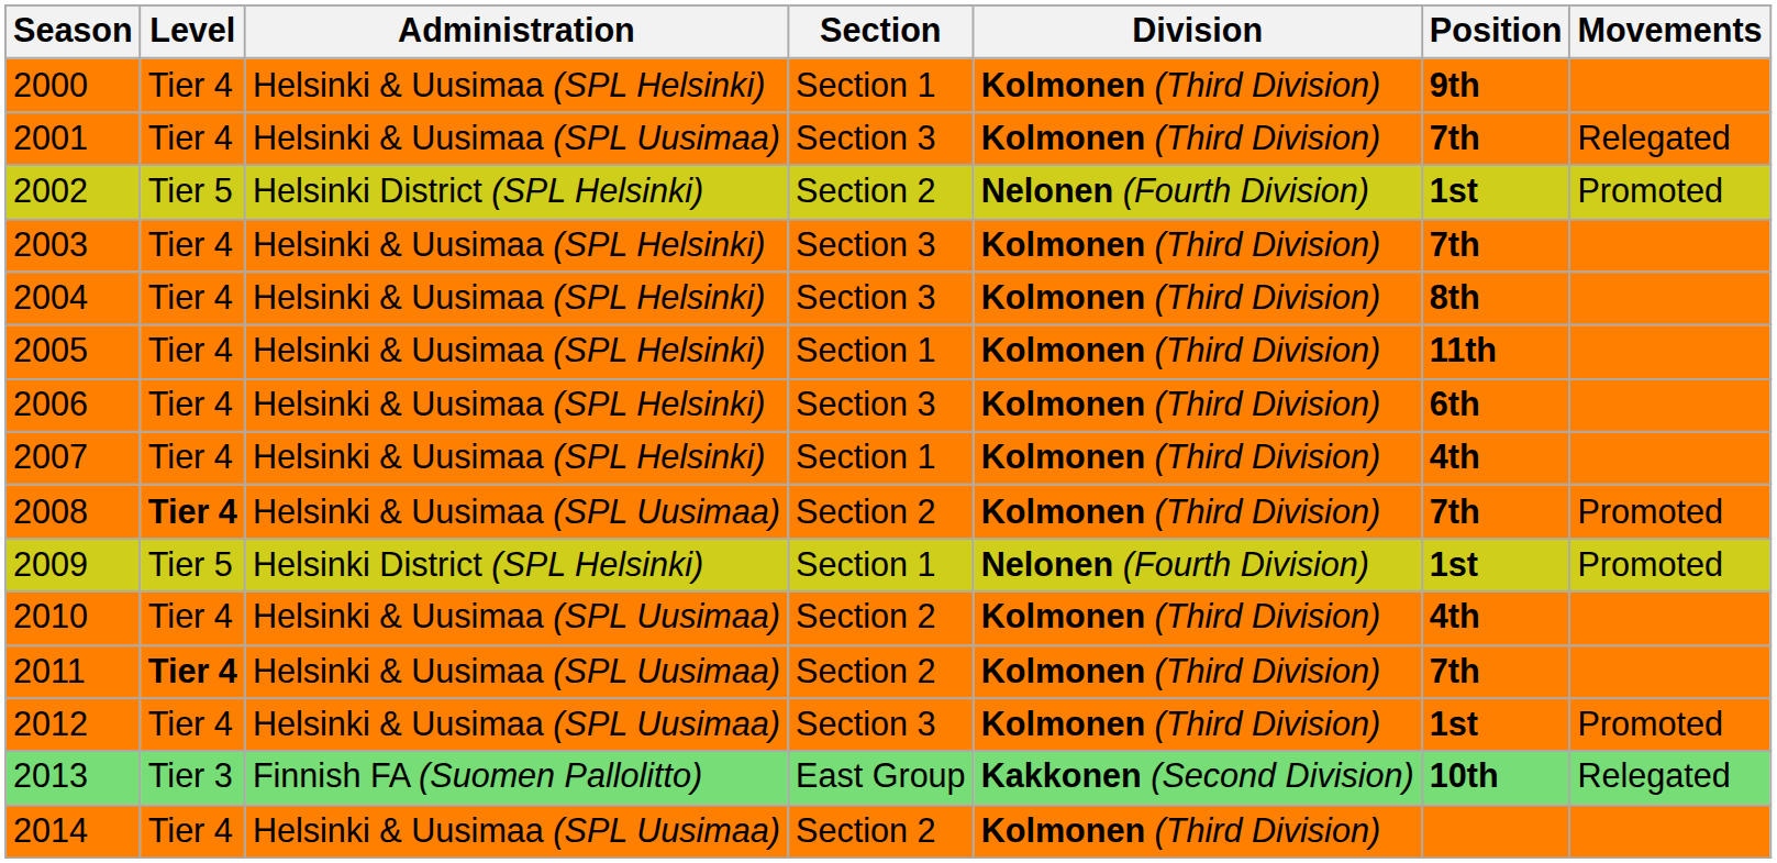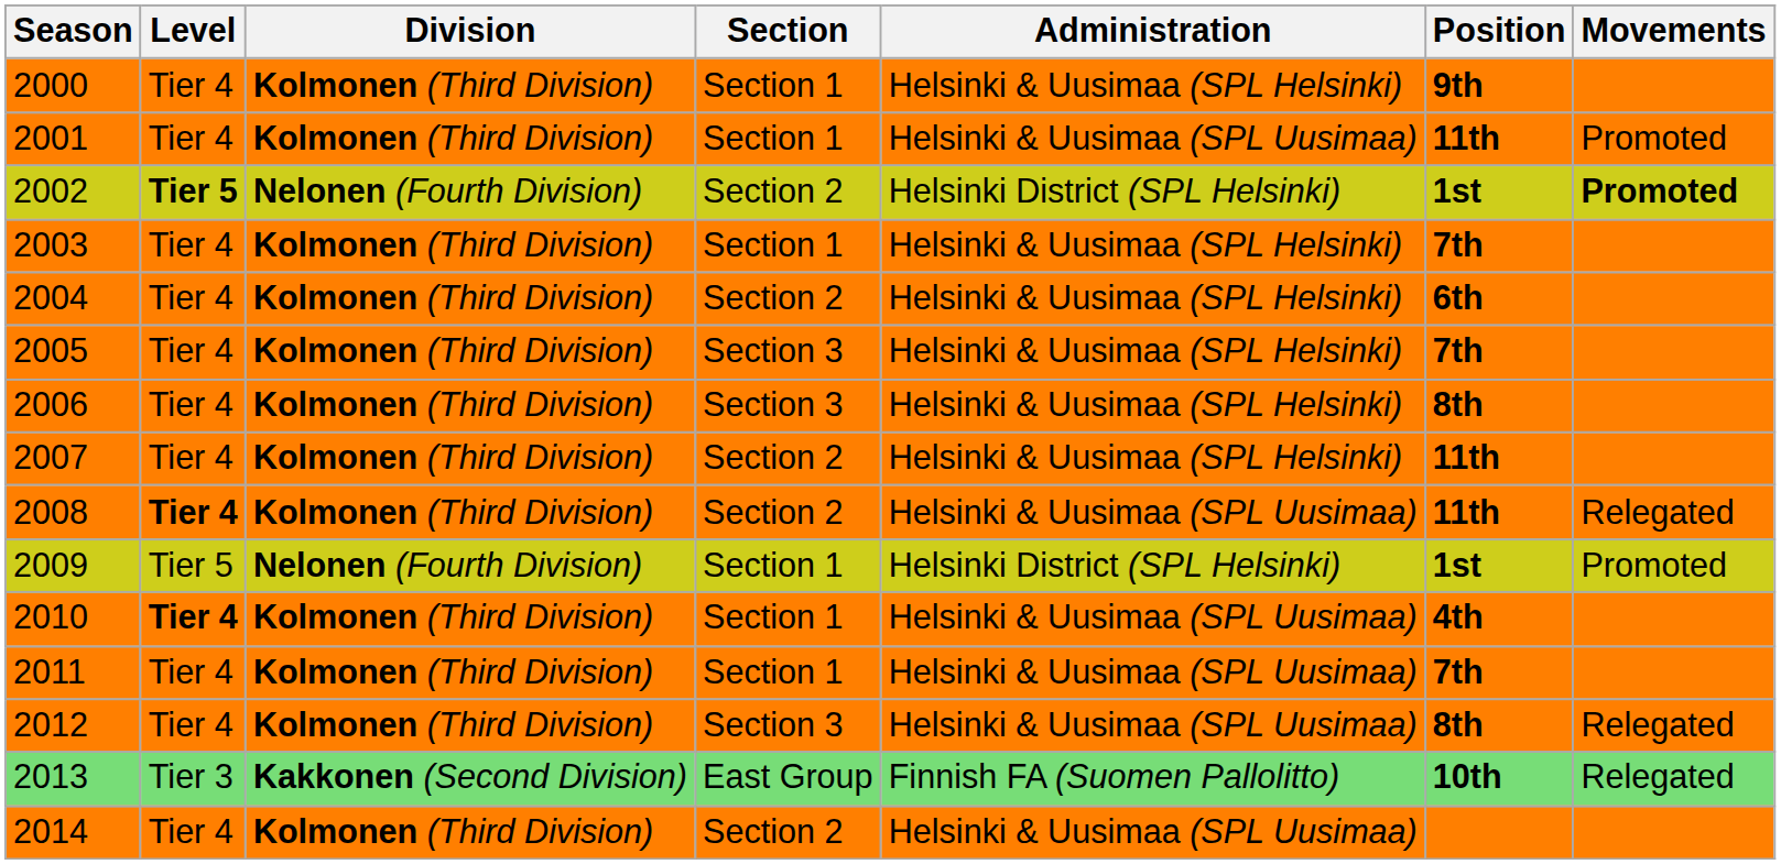 <table class="wikitable">
 <tr style="background:#f0f6fa;">
 <th><strong>Season</strong></th>
 <th><strong>Level</strong></th>
+<th><strong>Division</strong></th>
+<th><strong>Section</strong></th>
 <th><strong>Administration</strong></th>
-<th><strong>Section</strong></th>
-<th><strong>Division</strong></th>
 <th><strong>Position</strong></th>
 <th><strong>Movements</strong></th>
 </tr>
 <tr>
 <td style="background:#FF7F00;">2000</td>
 <td style="background:#FF7F00;">Tier 4</td>
+<td style="background:#FF7F00;"><strong>Kolmonen</strong> <em>(Third Division)</em></td>
+<td style="background:#FF7F00;">Section 1</td>
 <td style="background:#FF7F00;">Helsinki & Uusimaa <em>(SPL Helsinki)</em></td>
-<td style="background:#FF7F00;">Section 1</td>
-<td style="background:#FF7F00;"><strong>Kolmonen</strong> <em>(Third Division)</em></td>
 <td style="background:#FF7F00;"><strong>9th</strong></td>
 <td style="background:#FF7F00;"></td>
 </tr>
 <tr>
 <td style="background:#FF7F00;">2001</td>
 <td style="background:#FF7F00;">Tier 4</td>
+<td style="background:#FF7F00;"><strong>Kolmonen</strong> <em>(Third Division)</em></td>
+<td style="background:#FF7F00;">Section 1</td>
 <td style="background:#FF7F00;">Helsinki & Uusimaa <em>(SPL Uusimaa)</em></td>
-<td style="background:#FF7F00;">Section 3</td>
-<td style="background:#FF7F00;"><strong>Kolmonen</strong> <em>(Third Division)</em></td>
-<td style="background:#FF7F00;"><strong>7th</strong></td>
-<td style="background:#FF7F00;">Relegated</td>
+<td style="background:#FF7F00;"><strong>11th</strong></td>
+<td style="background:#FF7F00;">Promoted</td>
 </tr>
 <tr>
 <td style="background:#CECE1B;">2002</td>
-<td style="background:#CECE1B;">Tier 5</td>
+<td style="background:#CECE1B;"><strong>Tier 5</strong></td>
+<td style="background:#CECE1B;"><strong>Nelonen</strong> <em>(Fourth Division)</em></td>
+<td style="background:#CECE1B;">Section 2</td>
 <td style="background:#CECE1B;">Helsinki District <em>(SPL Helsinki)</em></td>
-<td style="background:#CECE1B;">Section 2</td>
-<td style="background:#CECE1B;"><strong>Nelonen</strong> <em>(Fourth Division)</em></td>
 <td style="background:#CECE1B;"><strong>1st</strong></td>
-<td style="background:#CECE1B;">Promoted</td>
+<td style="background:#CECE1B;"><strong>Promoted</strong></td>
 </tr>
 <tr>
 <td style="background:#FF7F00;">2003</td>
 <td style="background:#FF7F00;">Tier 4</td>
+<td style="background:#FF7F00;"><strong>Kolmonen</strong> <em>(Third Division)</em></td>
+<td style="background:#FF7F00;">Section 1</td>
 <td style="background:#FF7F00;">Helsinki & Uusimaa <em>(SPL Helsinki)</em></td>
-<td style="background:#FF7F00;">Section 3</td>
-<td style="background:#FF7F00;"><strong>Kolmonen</strong> <em>(Third Division)</em></td>
 <td style="background:#FF7F00;"><strong>7th</strong></td>
 <td style="background:#FF7F00;"></td>
 </tr>
 <tr>
 <td style="background:#FF7F00;">2004</td>
 <td style="background:#FF7F00;">Tier 4</td>
+<td style="background:#FF7F00;"><strong>Kolmonen</strong> <em>(Third Division)</em></td>
+<td style="background:#FF7F00;">Section 2</td>
 <td style="background:#FF7F00;">Helsinki & Uusimaa <em>(SPL Helsinki)</em></td>
-<td style="background:#FF7F00;">Section 3</td>
-<td style="background:#FF7F00;"><strong>Kolmonen</strong> <em>(Third Division)</em></td>
-<td style="background:#FF7F00;"><strong>8th</strong></td>
+<td style="background:#FF7F00;"><strong>6th</strong></td>
 <td style="background:#FF7F00;"></td>
 </tr>
 <tr>
 <td style="background:#FF7F00;">2005</td>
 <td style="background:#FF7F00;">Tier 4</td>
+<td style="background:#FF7F00;"><strong>Kolmonen</strong> <em>(Third Division)</em></td>
+<td style="background:#FF7F00;">Section 3</td>
 <td style="background:#FF7F00;">Helsinki & Uusimaa <em>(SPL Helsinki)</em></td>
-<td style="background:#FF7F00;">Section 1</td>
-<td style="background:#FF7F00;"><strong>Kolmonen</strong> <em>(Third Division)</em></td>
-<td style="background:#FF7F00;"><strong>11th</strong></td>
+<td style="background:#FF7F00;"><strong>7th</strong></td>
 <td style="background:#FF7F00;"></td>
 </tr>
 <tr>
 <td style="background:#FF7F00;">2006</td>
 <td style="background:#FF7F00;">Tier 4</td>
+<td style="background:#FF7F00;"><strong>Kolmonen</strong> <em>(Third Division)</em></td>
+<td style="background:#FF7F00;">Section 3</td>
 <td style="background:#FF7F00;">Helsinki & Uusimaa <em>(SPL Helsinki)</em></td>
-<td style="background:#FF7F00;">Section 3</td>
-<td style="background:#FF7F00;"><strong>Kolmonen</strong> <em>(Third Division)</em></td>
-<td style="background:#FF7F00;"><strong>6th</strong></td>
+<td style="background:#FF7F00;"><strong>8th</strong></td>
 <td style="background:#FF7F00;"></td>
 </tr>
 <tr>
 <td style="background:#FF7F00;">2007</td>
 <td style="background:#FF7F00;">Tier 4</td>
+<td style="background:#FF7F00;"><strong>Kolmonen</strong> <em>(Third Division)</em></td>
+<td style="background:#FF7F00;">Section 2</td>
 <td style="background:#FF7F00;">Helsinki & Uusimaa <em>(SPL Helsinki)</em></td>
-<td style="background:#FF7F00;">Section 1</td>
-<td style="background:#FF7F00;"><strong>Kolmonen</strong> <em>(Third Division)</em></td>
-<td style="background:#FF7F00;"><strong>4th</strong></td>
+<td style="background:#FF7F00;"><strong>11th</strong></td>
 <td style="background:#FF7F00;"></td>
 </tr>
 <tr>
 <td style="background:#FF7F00;">2008</td>
 <td style="background:#FF7F00;"><strong>Tier 4</strong></td>
+<td style="background:#FF7F00;"><strong>Kolmonen</strong> <em>(Third Division)</em></td>
+<td style="background:#FF7F00;">Section 2</td>
 <td style="background:#FF7F00;">Helsinki & Uusimaa <em>(SPL Uusimaa)</em></td>
-<td style="background:#FF7F00;">Section 2</td>
-<td style="background:#FF7F00;"><strong>Kolmonen</strong> <em>(Third Division)</em></td>
-<td style="background:#FF7F00;"><strong>7th</strong></td>
-<td style="background:#FF7F00;">Promoted</td>
+<td style="background:#FF7F00;"><strong>11th</strong></td>
+<td style="background:#FF7F00;">Relegated</td>
 </tr>
 <tr>
 <td style="background:#CECE1B;">2009</td>
 <td style="background:#CECE1B;">Tier 5</td>
+<td style="background:#CECE1B;"><strong>Nelonen</strong> <em>(Fourth Division)</em></td>
+<td style="background:#CECE1B;">Section 1</td>
 <td style="background:#CECE1B;">Helsinki District <em>(SPL Helsinki)</em></td>
-<td style="background:#CECE1B;">Section 1</td>
-<td style="background:#CECE1B;"><strong>Nelonen</strong> <em>(Fourth Division)</em></td>
 <td style="background:#CECE1B;"><strong>1st</strong></td>
 <td style="background:#CECE1B;">Promoted</td>
 </tr>
 <tr>
 <td style="background:#FF7F00;">2010</td>
-<td style="background:#FF7F00;">Tier 4</td>
+<td style="background:#FF7F00;"><strong>Tier 4</strong></td>
+<td style="background:#FF7F00;"><strong>Kolmonen</strong> <em>(Third Division)</em></td>
+<td style="background:#FF7F00;">Section 1</td>
 <td style="background:#FF7F00;">Helsinki & Uusimaa <em>(SPL Uusimaa)</em></td>
-<td style="background:#FF7F00;">Section 2</td>
-<td style="background:#FF7F00;"><strong>Kolmonen</strong> <em>(Third Division)</em></td>
 <td style="background:#FF7F00;"><strong>4th</strong></td>
 <td style="background:#FF7F00;"></td>
 </tr>
 <tr>
 <td style="background:#FF7F00;">2011</td>
-<td style="background:#FF7F00;"><strong>Tier 4</strong></td>
+<td style="background:#FF7F00;">Tier 4</td>
+<td style="background:#FF7F00;"><strong>Kolmonen</strong> <em>(Third Division)</em></td>
+<td style="background:#FF7F00;">Section 1</td>
 <td style="background:#FF7F00;">Helsinki & Uusimaa <em>(SPL Uusimaa)</em></td>
-<td style="background:#FF7F00;">Section 2</td>
-<td style="background:#FF7F00;"><strong>Kolmonen</strong> <em>(Third Division)</em></td>
 <td style="background:#FF7F00;"><strong>7th</strong></td>
 <td style="background:#FF7F00;"></td>
 </tr>
 <tr>
 <td style="background:#FF7F00;">2012</td>
 <td style="background:#FF7F00;">Tier 4</td>
+<td style="background:#FF7F00;"><strong>Kolmonen</strong> <em>(Third Division)</em></td>
+<td style="background:#FF7F00;">Section 3</td>
 <td style="background:#FF7F00;">Helsinki & Uusimaa <em>(SPL Uusimaa)</em></td>
-<td style="background:#FF7F00;">Section 3</td>
-<td style="background:#FF7F00;"><strong>Kolmonen</strong> <em>(Third Division)</em></td>
-<td style="background:#FF7F00;"><strong>1st</strong></td>
-<td style="background:#FF7F00;">Promoted</td>
+<td style="background:#FF7F00;"><strong>8th</strong></td>
+<td style="background:#FF7F00;">Relegated</td>
 </tr>
 <tr>
 <td style="background:#77DD77;">2013</td>
 <td style="background:#77DD77;">Tier 3</td>
+<td style="background:#77DD77;"><strong>Kakkonen</strong> <em>(Second Division)</em></td>
+<td style="background:#77DD77;">East Group</td>
 <td style="background:#77DD77;">Finnish FA <em>(Suomen Pallolitto)</em></td>
-<td style="background:#77DD77;">East Group</td>
-<td style="background:#77DD77;"><strong>Kakkonen</strong> <em>(Second Division)</em></td>
 <td style="background:#77DD77;"><strong>10th</strong></td>
 <td style="background:#77DD77;">Relegated</td>
 </tr>
 <tr>
 <td style="background:#FF7F00;">2014</td>
 <td style="background:#FF7F00;">Tier 4</td>
+<td style="background:#FF7F00;"><strong>Kolmonen</strong> <em>(Third Division)</em></td>
+<td style="background:#FF7F00;">Section 2</td>
 <td style="background:#FF7F00;">Helsinki & Uusimaa <em>(SPL Uusimaa)</em></td>
-<td style="background:#FF7F00;">Section 2</td>
-<td style="background:#FF7F00;"><strong>Kolmonen</strong> <em>(Third Division)</em></td>
 <td style="background:#FF7F00;"><strong> </strong></td>
 <td style="background:#FF7F00;"></td>
 </tr>
 </table>
